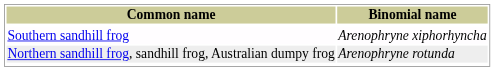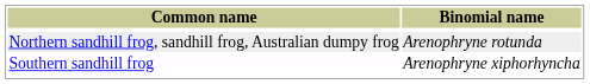 <table style="text-align:left; border:1px solid #999999; ">
 <tr style="background:#CCCC99; text-align: center; ">
 <th>Common name</th>
 <th>Binomial name</th>
 </tr>
 <tr>
 </tr>
+<tr style="background:#EEEEEE;">
+<td><a href='#'>Northern sandhill frog</a>, sandhill frog, Australian dumpy frog</td>
+<td><em>Arenophryne rotunda</em> </td>
+</tr>
 <tr style="background:#FFFDFF;">
 <td><a href='#'>Southern sandhill frog</a></td>
 <td><em>Arenophryne xiphorhyncha</em> </td>
 </tr>
-<tr style="background:#EEEEEE;">
-<td><a href='#'>Northern sandhill frog</a>, sandhill frog, Australian dumpy frog</td>
-<td><em>Arenophryne rotunda</em> </td>
-</tr>
 <tr>
 </tr>
 </table>
